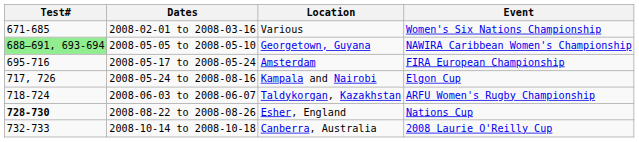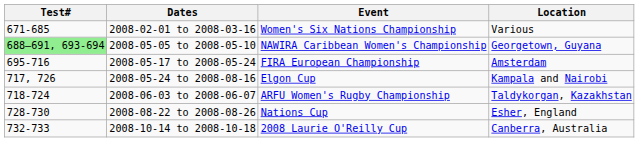 <table class="wikitable">
 <tr>
 <th>Test#</th>
 <th>Dates</th>
+<th>Event</th>
 <th>Location</th>
-<th>Event</th>
 </tr>
 <tr>
 <td>671-685</td>
 <td>2008-02-01 to 2008-03-16</td>
+<td><a href='#'>Women's Six Nations Championship</a></td>
 <td>Various</td>
-<td><a href='#'>Women's Six Nations Championship</a></td>
 </tr>
 <tr>
 <td style="background: lightgreen;">688–691, 693-694</td>
 <td>2008-05-05 to 2008-05-10</td>
+<td><a href='#'>NAWIRA Caribbean Women's Championship</a></td>
 <td><a href='#'>Georgetown, Guyana</a></td>
-<td><a href='#'>NAWIRA Caribbean Women's Championship</a></td>
 </tr>
 <tr>
 <td>695-716</td>
 <td>2008-05-17 to 2008-05-24</td>
+<td><a href='#'>FIRA European Championship</a></td>
 <td><a href='#'>Amsterdam</a></td>
-<td><a href='#'>FIRA European Championship</a></td>
 </tr>
 <tr>
 <td>717, 726</td>
 <td>2008-05-24 to 2008-08-16</td>
+<td><a href='#'>Elgon Cup</a></td>
 <td><a href='#'>Kampala</a> and <a href='#'>Nairobi</a></td>
-<td><a href='#'>Elgon Cup</a></td>
 </tr>
 <tr>
 <td>718-724</td>
 <td>2008-06-03 to 2008-06-07</td>
+<td><a href='#'>ARFU Women's Rugby Championship</a></td>
 <td><a href='#'>Taldykorgan</a>, <a href='#'>Kazakhstan</a></td>
-<td><a href='#'>ARFU Women's Rugby Championship</a></td>
 </tr>
 <tr>
-<td><strong>728-730</strong></td>
+<td>728-730</td>
 <td>2008-08-22 to 2008-08-26</td>
+<td><a href='#'>Nations Cup</a></td>
 <td><a href='#'>Esher</a>, England</td>
-<td><a href='#'>Nations Cup</a></td>
 </tr>
 <tr>
 <td>732-733</td>
 <td>2008-10-14 to 2008-10-18</td>
+<td><a href='#'>2008 Laurie O'Reilly Cup</a></td>
 <td><a href='#'>Canberra</a>, Australia</td>
-<td><a href='#'>2008 Laurie O'Reilly Cup</a></td>
 </tr>
 </table>
